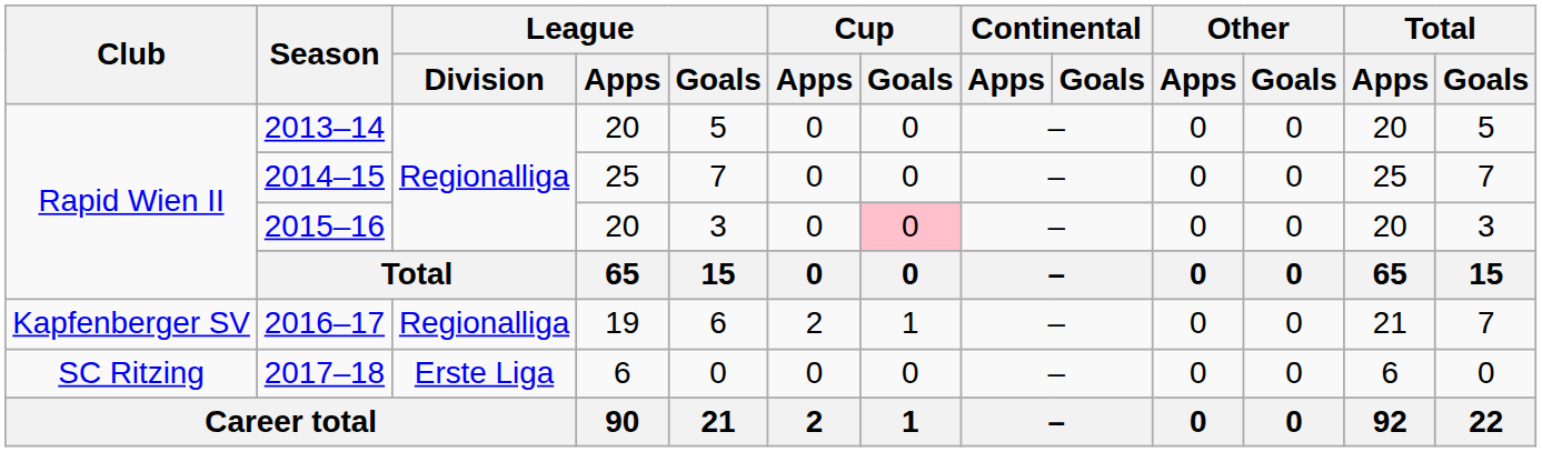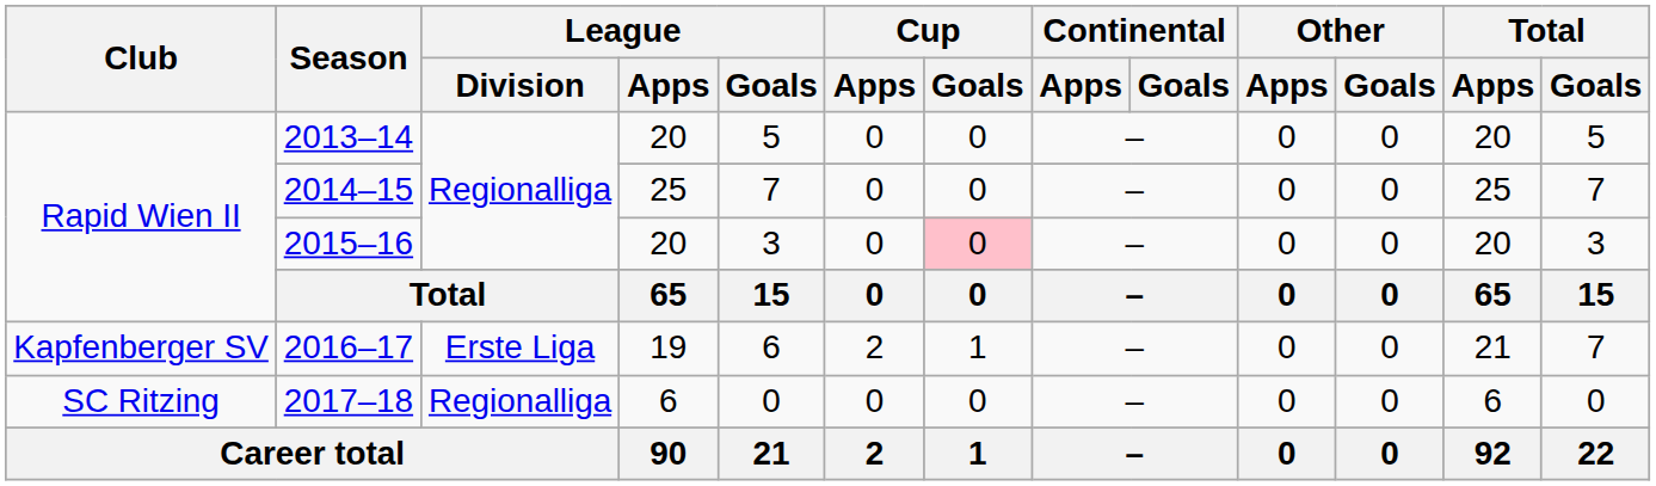 <table class="wikitable" style="text-align: center">
 <tr>
 <th rowspan="2">Club</th>
 <th rowspan="2">Season</th>
 <th colspan="3">League</th>
 <th colspan="2">Cup</th>
 <th colspan="2">Continental</th>
 <th colspan="2">Other</th>
 <th colspan="2">Total</th>
 </tr>
 <tr>
 <th>Division</th>
 <th>Apps</th>
 <th>Goals</th>
 <th>Apps</th>
 <th>Goals</th>
 <th>Apps</th>
 <th>Goals</th>
 <th>Apps</th>
 <th>Goals</th>
 <th>Apps</th>
 <th>Goals</th>
 </tr>
 <tr>
 <td rowspan="4"><a href='#'>Rapid Wien II</a></td>
 <td><a href='#'>2013–14</a></td>
 <td rowspan="3"><a href='#'>Regionalliga</a></td>
 <td>20</td>
 <td>5</td>
 <td>0</td>
 <td>0</td>
 <td colspan="2">–</td>
 <td>0</td>
 <td>0</td>
 <td>20</td>
 <td>5</td>
 </tr>
 <tr>
 <td><a href='#'>2014–15</a></td>
 <td>25</td>
 <td>7</td>
 <td>0</td>
 <td>0</td>
 <td colspan="2">–</td>
 <td>0</td>
 <td>0</td>
 <td>25</td>
 <td>7</td>
 </tr>
 <tr>
 <td><a href='#'>2015–16</a></td>
 <td>20</td>
 <td>3</td>
 <td>0</td>
 <td style="background: pink;">0</td>
 <td colspan="2">–</td>
 <td>0</td>
 <td>0</td>
 <td>20</td>
 <td>3</td>
 </tr>
 <tr>
 <th colspan=2>Total</th>
 <th>65</th>
 <th>15</th>
 <th>0</th>
 <th>0</th>
 <th colspan="2">–</th>
 <th>0</th>
 <th>0</th>
 <th>65</th>
 <th>15</th>
 </tr>
 <tr>
 <td><a href='#'>Kapfenberger SV</a></td>
 <td><a href='#'>2016–17</a></td>
-<td><a href='#'>Regionalliga</a></td>
+<td><a href='#'>Erste Liga</a></td>
 <td>19</td>
 <td>6</td>
 <td>2</td>
 <td>1</td>
 <td colspan="2">–</td>
 <td>0</td>
 <td>0</td>
 <td>21</td>
 <td>7</td>
 </tr>
 <tr>
 <td><a href='#'>SC Ritzing</a></td>
 <td><a href='#'>2017–18</a></td>
-<td><a href='#'>Erste Liga</a></td>
+<td><a href='#'>Regionalliga</a></td>
 <td>6</td>
 <td>0</td>
 <td>0</td>
 <td>0</td>
 <td colspan="2">–</td>
 <td>0</td>
 <td>0</td>
 <td>6</td>
 <td>0</td>
 </tr>
 <tr>
 <th colspan=3>Career total</th>
 <th>90</th>
 <th>21</th>
 <th>2</th>
 <th>1</th>
 <th colspan="2">–</th>
 <th>0</th>
 <th>0</th>
 <th>92</th>
 <th>22</th>
 </tr>
 </table>
